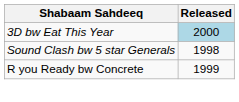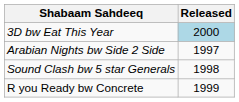 <table class="wikitable">
 <tr>
 <th align="left" valign="top">Shabaam Sahdeeq</th>
 <th align="center" valign="top" width="40">Released</th>
 </tr>
 <tr>
 <td align="left" valign="top"><em>3D bw Eat This Year</em></td>
 <td align="center" rowspan="1" style="background: lightblue;">2000</td>
 </tr>
 <tr>
+<td align="left" valign="top"><em>Arabian Nights bw Side 2 Side</em></td>
+<td align="center" rowspan="1">1997</td>
+</tr>
+<tr>
 <td align="left" valign="top"><em>Sound Clash bw 5 star Generals</em></td>
 <td align="center" rowspan="1">1998</td>
 </tr>
 <tr>
 <td align="left" valign="top"><em> </em>R you Ready bw Concrete</td>
 <td align="center" rowspan="1">1999</td>
 </tr>
 </table>
